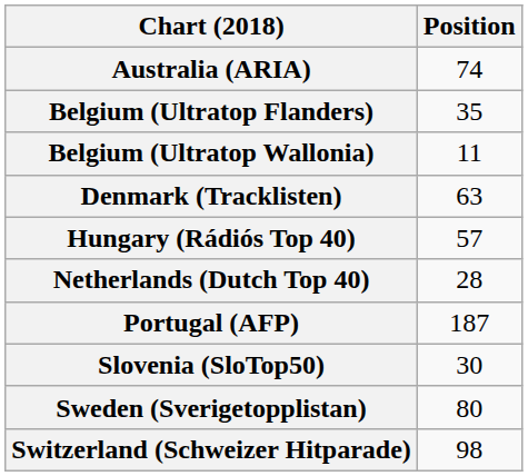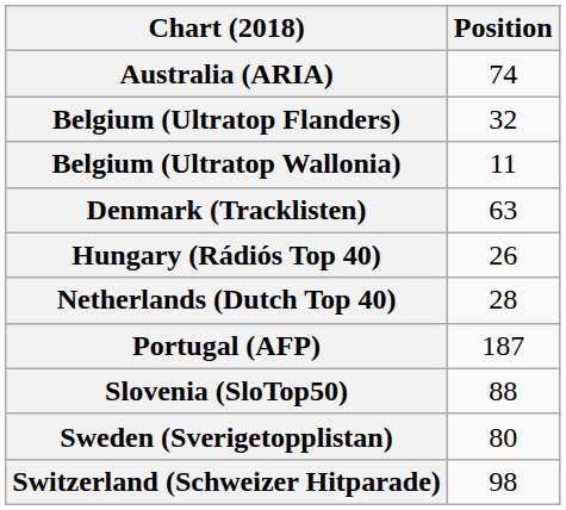 <table class="wikitable plainrowheaders sortable" style="text-align:center">
 <tr>
 <th scope="col">Chart (2018)</th>
 <th scope="col">Position</th>
 </tr>
 <tr>
 <th scope="row">Australia (ARIA)</th>
 <td>74</td>
 </tr>
 <tr>
 <th scope="row">Belgium (Ultratop Flanders)</th>
-<td>35</td>
+<td>32</td>
 </tr>
 <tr>
 <th scope="row">Belgium (Ultratop Wallonia)</th>
 <td>11</td>
 </tr>
 <tr>
 <th scope="row">Denmark (Tracklisten)</th>
 <td>63</td>
 </tr>
 <tr>
 <th scope="row">Hungary (Rádiós Top 40)</th>
-<td>57</td>
+<td>26</td>
 </tr>
 <tr>
 <th scope="row">Netherlands (Dutch Top 40)</th>
 <td>28</td>
 </tr>
 <tr>
 <th scope="row">Portugal (AFP)</th>
 <td>187</td>
 </tr>
 <tr>
 <th scope="row">Slovenia (SloTop50)</th>
-<td>30</td>
+<td>88</td>
 </tr>
 <tr>
 <th scope="row">Sweden (Sverigetopplistan)</th>
 <td>80</td>
 </tr>
 <tr>
 <th scope="row">Switzerland (Schweizer Hitparade)</th>
 <td>98</td>
 </tr>
 </table>
